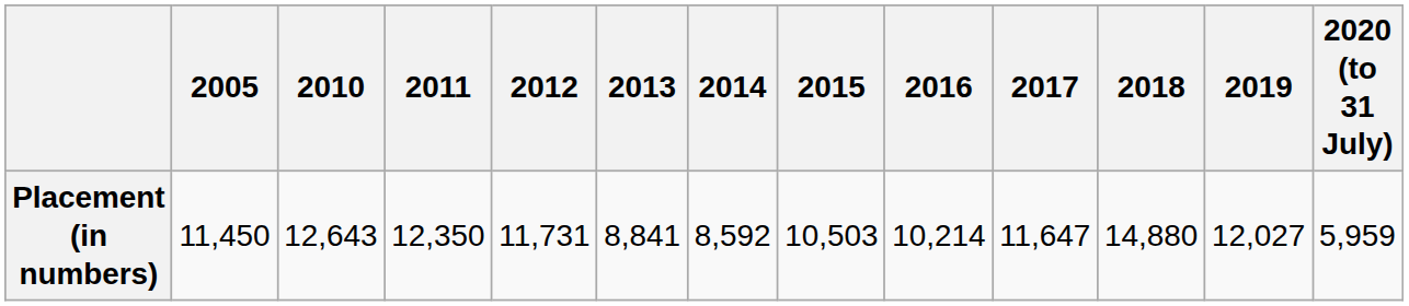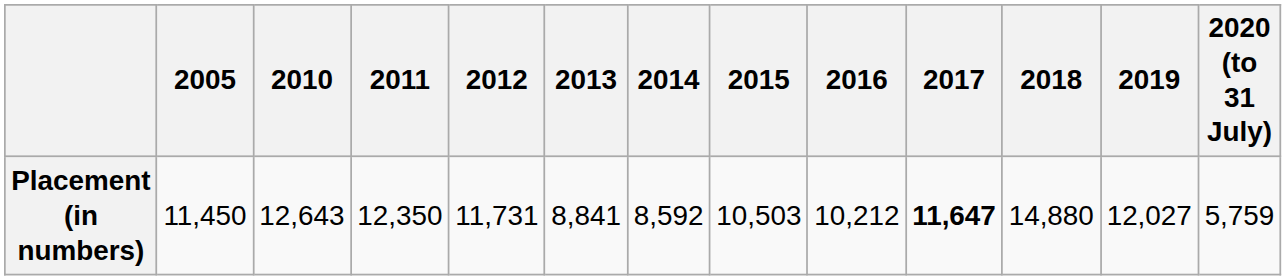 <table class="wikitable sortable" style="line-height:20px;text-align:center;">
 <tr>
 <th></th>
 <th>2005</th>
 <th>2010</th>
 <th>2011</th>
 <th>2012</th>
 <th>2013</th>
 <th>2014</th>
 <th>2015</th>
 <th>2016</th>
 <th>2017</th>
 <th>2018</th>
 <th>2019</th>
 <th>2020 (to 31 July)</th>
 </tr>
 <tr>
 <th>Placement (in numbers)</th>
 <td>11,450</td>
 <td>12,643</td>
 <td>12,350</td>
 <td>11,731</td>
 <td>8,841</td>
 <td>8,592</td>
 <td>10,503</td>
-<td>10,214</td>
-<td>11,647</td>
+<td>10,212</td>
+<td><strong>11,647</strong></td>
 <td>14,880</td>
 <td>12,027</td>
-<td>5,959</td>
+<td>5,759</td>
 </tr>
 </table>
